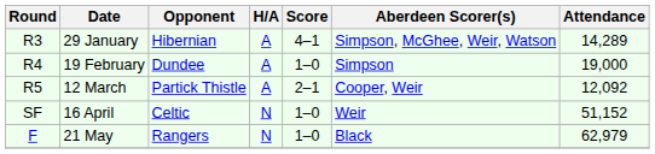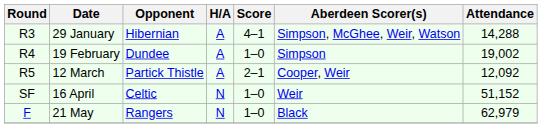 <table class="wikitable" style="text-align:center">
 <tr>
 <th>Round</th>
 <th>Date</th>
 <th>Opponent</th>
 <th>H/A</th>
 <th>Score</th>
 <th>Aberdeen Scorer(s)</th>
 <th>Attendance</th>
 </tr>
 <tr bgcolor=#EEFFEE>
 <td>R3</td>
 <td align=left>29 January</td>
 <td align=left><a href='#'>Hibernian</a></td>
 <td><a href='#'>A</a></td>
 <td>4–1</td>
 <td align=left><a href='#'>Simpson</a>, <a href='#'>McGhee</a>, <a href='#'>Weir</a>, <a href='#'>Watson</a></td>
-<td>14,289</td>
+<td>14,288</td>
 </tr>
 <tr bgcolor=#EEFFEE>
 <td>R4</td>
 <td align=left>19 February</td>
 <td align=left><a href='#'>Dundee</a></td>
 <td><a href='#'>A</a></td>
 <td>1–0</td>
 <td align=left><a href='#'>Simpson</a></td>
-<td>19,000</td>
+<td>19,002</td>
 </tr>
 <tr bgcolor=#EEFFEE>
 <td>R5</td>
 <td align=left>12 March</td>
 <td align=left><a href='#'>Partick Thistle</a></td>
 <td><a href='#'>A</a></td>
 <td>2–1</td>
 <td align=left><a href='#'>Cooper</a>, <a href='#'>Weir</a></td>
 <td>12,092</td>
 </tr>
 <tr bgcolor=#EEFFEE>
 <td>SF</td>
 <td align=left>16 April</td>
 <td align=left><a href='#'>Celtic</a></td>
 <td><a href='#'>N</a></td>
 <td>1–0</td>
 <td align=left><a href='#'>Weir</a></td>
 <td>51,152</td>
 </tr>
 <tr bgcolor=#EEFFEE>
 <td><a href='#'>F</a></td>
 <td align=left>21 May</td>
 <td align=left><a href='#'>Rangers</a></td>
 <td><a href='#'>N</a></td>
 <td>1–0</td>
 <td align=left><a href='#'>Black</a></td>
 <td>62,979</td>
 </tr>
 <tr>
 </tr>
 </table>
